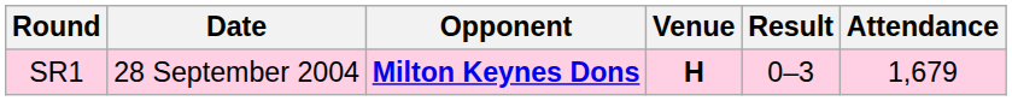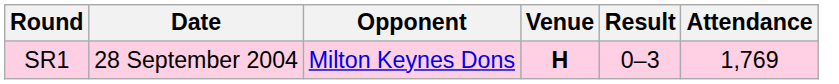 <table class="wikitable sortable" style="text-align:center;">
 <tr>
 <th>Round</th>
 <th>Date</th>
 <th>Opponent</th>
 <th>Venue</th>
 <th>Result</th>
 <th>Attendance</th>
 </tr>
 <tr style="background:#ffd0e3;">
 <td>SR1</td>
 <td>28 September 2004</td>
-<td><strong><a href='#'>Milton Keynes Dons</a></strong></td>
+<td><a href='#'>Milton Keynes Dons</a></td>
 <td><strong>H</strong></td>
 <td>0–3</td>
-<td>1,679</td>
+<td>1,769</td>
 </tr>
 </table>
